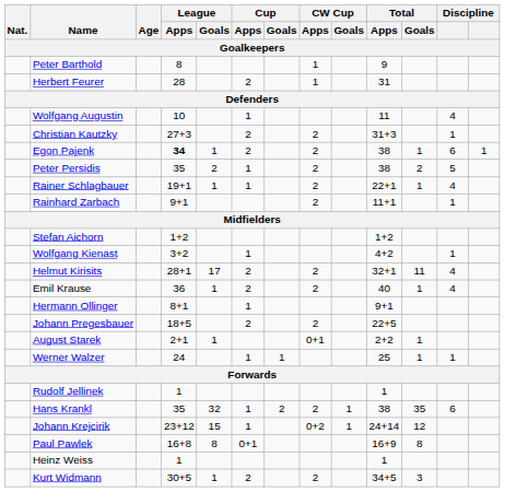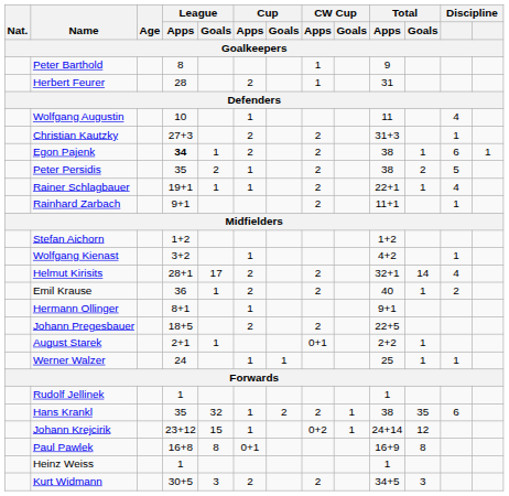 <table class="wikitable" style="text-align:center">
 <tr>
 <th rowspan="2" valign="bottom">Nat.</th>
 <th rowspan="2" valign="bottom">Name</th>
 <th rowspan="2" valign="bottom">Age</th>
 <th colspan="2" width="85">League</th>
 <th colspan="2" width="85">Cup</th>
 <th colspan="2" width="85">CW Cup</th>
 <th colspan="2" width="85">Total</th>
 <th colspan="2" width="85">Discipline</th>
 </tr>
 <tr>
 <th>Apps</th>
 <th>Goals</th>
 <th>Apps</th>
 <th>Goals</th>
 <th>Apps</th>
 <th>Goals</th>
 <th>Apps</th>
 <th>Goals</th>
 <th></th>
 <th></th>
 </tr>
 <tr>
 <th colspan=15>Goalkeepers</th>
 </tr>
 <tr>
 <td></td>
 <td align="left"><a href='#'>Peter Barthold</a></td>
 <td></td>
 <td>8</td>
 <td></td>
 <td></td>
 <td></td>
 <td>1</td>
 <td></td>
 <td>9</td>
 <td></td>
 <td></td>
 <td></td>
 </tr>
 <tr>
 <td></td>
 <td align="left"><a href='#'>Herbert Feurer</a></td>
 <td></td>
 <td>28</td>
 <td></td>
 <td>2</td>
 <td></td>
 <td>1</td>
 <td></td>
 <td>31</td>
 <td></td>
 <td></td>
 <td></td>
 </tr>
 <tr>
 <th colspan=15>Defenders</th>
 </tr>
 <tr>
 <td></td>
 <td align="left"><a href='#'>Wolfgang Augustin</a></td>
 <td></td>
 <td>10</td>
 <td></td>
 <td>1</td>
 <td></td>
 <td></td>
 <td></td>
 <td>11</td>
 <td></td>
 <td>4</td>
 <td></td>
 </tr>
 <tr>
 <td></td>
 <td align="left"><a href='#'>Christian Kautzky</a></td>
 <td></td>
 <td>27+3</td>
 <td></td>
 <td>2</td>
 <td></td>
 <td>2</td>
 <td></td>
 <td>31+3</td>
 <td></td>
 <td>1</td>
 <td></td>
 </tr>
 <tr>
 <td></td>
 <td align="left"><a href='#'>Egon Pajenk</a></td>
 <td></td>
 <td><strong>34</strong></td>
 <td>1</td>
 <td>2</td>
 <td></td>
 <td>2</td>
 <td></td>
 <td>38</td>
 <td>1</td>
 <td>6</td>
 <td>1</td>
 </tr>
 <tr>
 <td></td>
 <td align="left"><a href='#'>Peter Persidis</a></td>
 <td></td>
 <td>35</td>
 <td>2</td>
 <td>1</td>
 <td></td>
 <td>2</td>
 <td></td>
 <td>38</td>
 <td>2</td>
 <td>5</td>
 <td></td>
 </tr>
 <tr>
 <td></td>
 <td align="left"><a href='#'>Rainer Schlagbauer</a></td>
 <td></td>
 <td>19+1</td>
 <td>1</td>
 <td>1</td>
 <td></td>
 <td>2</td>
 <td></td>
 <td>22+1</td>
 <td>1</td>
 <td>4</td>
 <td></td>
 </tr>
 <tr>
 <td></td>
 <td align="left"><a href='#'>Rainhard Zarbach</a></td>
 <td></td>
 <td>9+1</td>
 <td></td>
 <td></td>
 <td></td>
 <td>2</td>
 <td></td>
 <td>11+1</td>
 <td></td>
 <td>1</td>
 <td></td>
 </tr>
 <tr>
 <th colspan=15>Midfielders</th>
 </tr>
 <tr>
 <td></td>
 <td align="left"><a href='#'>Stefan Aichorn</a></td>
 <td></td>
 <td>1+2</td>
 <td></td>
 <td></td>
 <td></td>
 <td></td>
 <td></td>
 <td>1+2</td>
 <td></td>
 <td></td>
 <td></td>
 </tr>
 <tr>
 <td></td>
 <td align="left"><a href='#'>Wolfgang Kienast</a></td>
 <td></td>
 <td>3+2</td>
 <td></td>
 <td>1</td>
 <td></td>
 <td></td>
 <td></td>
 <td>4+2</td>
 <td></td>
 <td>1</td>
 <td></td>
 </tr>
 <tr>
 <td></td>
 <td align="left"><a href='#'>Helmut Kirisits</a></td>
 <td></td>
 <td>28+1</td>
 <td>17</td>
 <td>2</td>
 <td></td>
 <td>2</td>
 <td></td>
 <td>32+1</td>
-<td>11</td>
+<td>14</td>
 <td>4</td>
 <td></td>
 </tr>
 <tr>
 <td></td>
 <td align="left">Emil Krause</td>
 <td></td>
 <td>36</td>
 <td>1</td>
 <td>2</td>
 <td></td>
 <td>2</td>
 <td></td>
 <td>40</td>
 <td>1</td>
-<td>4</td>
+<td>2</td>
 <td></td>
 </tr>
 <tr>
 <td></td>
 <td align="left"><a href='#'>Hermann Ollinger</a></td>
 <td></td>
 <td>8+1</td>
 <td></td>
 <td>1</td>
 <td></td>
 <td></td>
 <td></td>
 <td>9+1</td>
 <td></td>
 <td></td>
 <td></td>
 </tr>
 <tr>
 <td></td>
 <td align="left"><a href='#'>Johann Pregesbauer</a></td>
 <td></td>
 <td>18+5</td>
 <td></td>
 <td>2</td>
 <td></td>
 <td>2</td>
 <td></td>
 <td>22+5</td>
 <td></td>
 <td></td>
 <td></td>
 </tr>
 <tr>
 <td></td>
 <td align="left"><a href='#'>August Starek</a></td>
 <td></td>
 <td>2+1</td>
 <td>1</td>
 <td></td>
 <td></td>
 <td>0+1</td>
 <td></td>
 <td>2+2</td>
 <td>1</td>
 <td></td>
 <td></td>
 </tr>
 <tr>
 <td></td>
 <td align="left"><a href='#'>Werner Walzer</a></td>
 <td></td>
 <td>24</td>
 <td></td>
 <td>1</td>
 <td>1</td>
 <td></td>
 <td></td>
 <td>25</td>
 <td>1</td>
 <td>1</td>
 <td></td>
 </tr>
 <tr>
 <th colspan=15>Forwards</th>
 </tr>
 <tr>
 <td></td>
 <td align="left"><a href='#'>Rudolf Jellinek</a></td>
 <td></td>
 <td>1</td>
 <td></td>
 <td></td>
 <td></td>
 <td></td>
 <td></td>
 <td>1</td>
 <td></td>
 <td></td>
 <td></td>
 </tr>
 <tr>
 <td></td>
 <td align="left"><a href='#'>Hans Krankl</a></td>
 <td></td>
 <td>35</td>
 <td>32</td>
 <td>1</td>
 <td>2</td>
 <td>2</td>
 <td>1</td>
 <td>38</td>
 <td>35</td>
 <td>6</td>
 <td></td>
 </tr>
 <tr>
 <td></td>
 <td align="left"><a href='#'>Johann Krejcirik</a></td>
 <td></td>
 <td>23+12</td>
 <td>15</td>
 <td>1</td>
 <td></td>
 <td>0+2</td>
 <td>1</td>
 <td>24+14</td>
 <td>12</td>
 <td></td>
 <td></td>
 </tr>
 <tr>
 <td></td>
 <td align="left"><a href='#'>Paul Pawlek</a></td>
 <td></td>
 <td>16+8</td>
 <td>8</td>
 <td>0+1</td>
 <td></td>
 <td></td>
 <td></td>
 <td>16+9</td>
 <td>8</td>
 <td></td>
 <td></td>
 </tr>
 <tr>
 <td></td>
 <td align="left">Heinz Weiss</td>
 <td></td>
 <td>1</td>
 <td></td>
 <td></td>
 <td></td>
 <td></td>
 <td></td>
 <td>1</td>
 <td></td>
 <td></td>
 <td></td>
 </tr>
 <tr>
 <td></td>
 <td align="left"><a href='#'>Kurt Widmann</a></td>
 <td></td>
 <td>30+5</td>
-<td>1</td>
+<td>3</td>
 <td>2</td>
 <td></td>
 <td>2</td>
 <td></td>
 <td>34+5</td>
 <td>3</td>
 <td></td>
 <td></td>
 </tr>
 </table>
